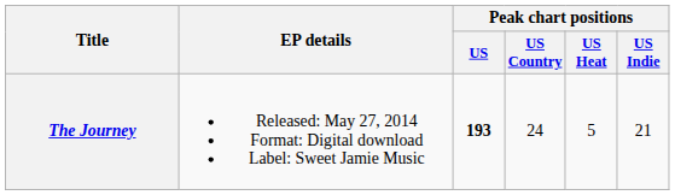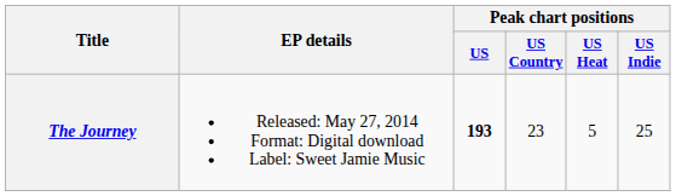 <table class="wikitable plainrowheaders" style="text-align:center">
 <tr>
 <th scope="col" rowspan="2" style="width:10em">Title</th>
 <th scope="col" rowspan="2" style="width:16em">EP details</th>
 <th scope="col" colspan="4">Peak chart positions</th>
 </tr>
 <tr>
 <th scope="col" style="width:3em;font-size:90%"><a href='#'>US</a></th>
 <th scope="col" style="width:3em;font-size:90%"><a href='#'>US Country</a></th>
 <th scope="col" style="width:3em;font-size:90%"><a href='#'>US Heat</a></th>
 <th scope="col" style="width:3em;font-size:90%"><a href='#'>US Indie</a></th>
 </tr>
 <tr>
 <th scope="row"><em><a href='#'>The Journey</a></em></th>
 <td><br><ul><li>Released: May 27, 2014</li><li>Format: Digital download</li><li>Label: Sweet Jamie Music</li></ul></td>
 <td><strong>193</strong></td>
-<td>24</td>
+<td>23</td>
 <td>5</td>
-<td>21</td>
+<td>25</td>
 </tr>
 </table>
